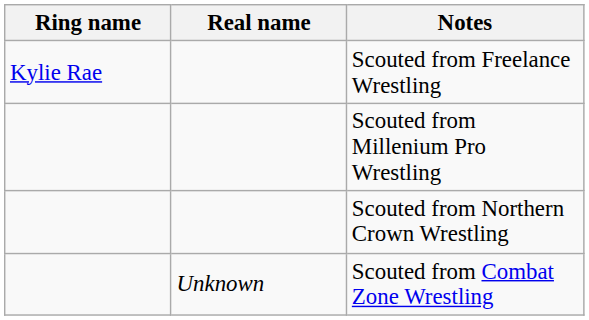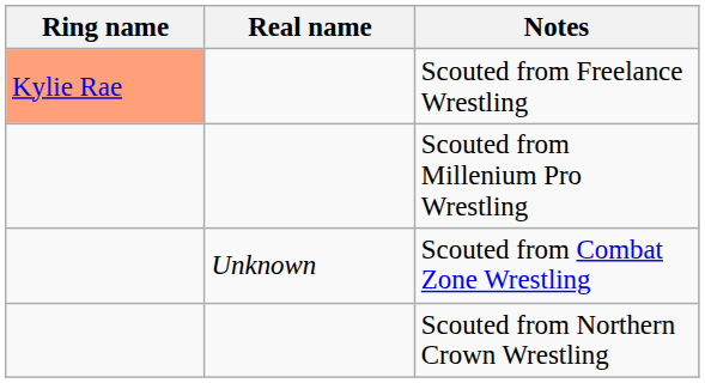 <table class="wikitable sortable" style="width:65%;">
 <tr>
 <th width=19%>Ring name</th>
 <th width=20%>Real name</th>
 <th width=27%>Notes</th>
 </tr>
 <tr>
-<td><a href='#'>Kylie Rae</a></td>
+<td style="background: lightsalmon;"><a href='#'>Kylie Rae</a></td>
 <td></td>
 <td>Scouted from Freelance Wrestling</td>
 </tr>
 <tr>
 <td></td>
 <td></td>
 <td>Scouted from Millenium Pro Wrestling</td>
 </tr>
 <tr>
 <td></td>
+<td><em>Unknown</em></td>
+<td>Scouted from <a href='#'>Combat Zone Wrestling</a></td>
+</tr>
+<tr>
+<td></td>
 <td></td>
 <td>Scouted from Northern Crown Wrestling</td>
 </tr>
-<tr>
-<td></td>
-<td><em>Unknown</em></td>
-<td>Scouted from <a href='#'>Combat Zone Wrestling</a></td>
-</tr>
 </table>
